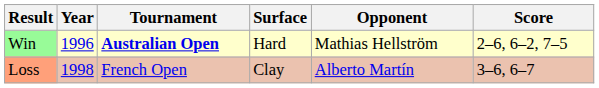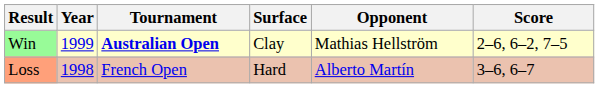 <table class="sortable wikitable">
 <tr>
 <th style="width:40px;">Result</th>
 <th style="width:30px;">Year</th>
 <th style="width:140px;">Tournament</th>
 <th style="width:50px;">Surface</th>
 <th style="width:150px;">Opponent</th>
 <th style="width:110px;" class="unsortable">Score</th>
 </tr>
 <tr style="background:#ffffcc;">
 <td style="background:#98fb98;">Win</td>
-<td><a href='#'>1996</a></td>
+<td><a href='#'>1999</a></td>
 <td><strong><a href='#'>Australian Open</a></strong></td>
-<td>Hard</td>
+<td>Clay</td>
 <td> Mathias Hellström</td>
 <td>2–6, 6–2, 7–5</td>
 </tr>
 <tr style="background:#ebc2af;">
 <td style="background:#ffa07a;">Loss</td>
 <td><a href='#'>1998</a></td>
 <td><a href='#'>French Open</a></td>
-<td>Clay</td>
+<td>Hard</td>
 <td> <a href='#'>Alberto Martín</a></td>
 <td>3–6, 6–7</td>
 </tr>
 </table>
